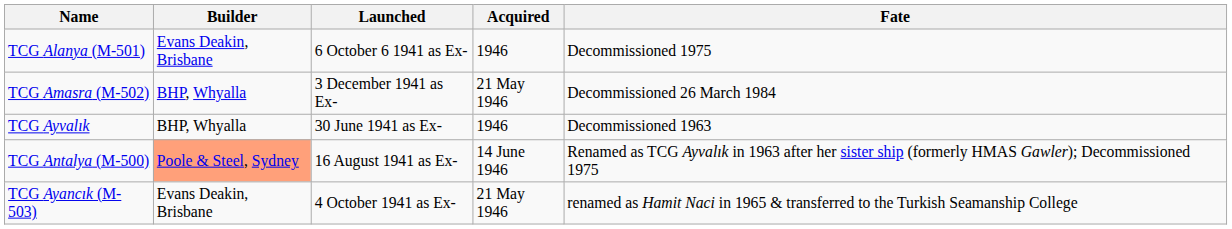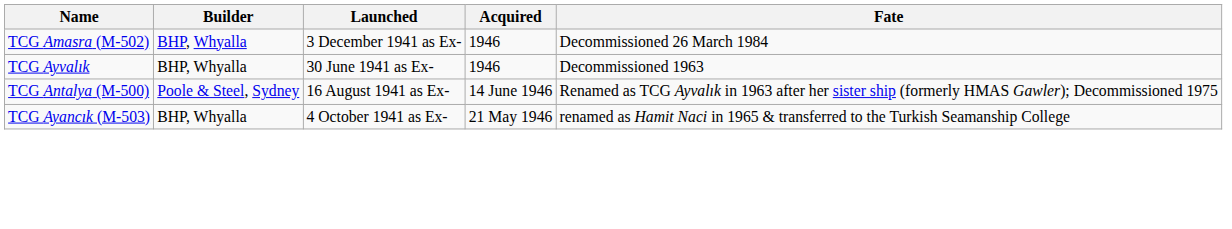 <table class="wikitable">
 <tr>
 <th>Name</th>
 <th>Builder</th>
 <th>Launched</th>
 <th>Acquired</th>
 <th>Fate</th>
 </tr>
 <tr>
-<td><a href='#'>TCG <em>Alanya</em> (M-501)</a></td>
-<td> <a href='#'>Evans Deakin</a>, <a href='#'>Brisbane</a></td>
-<td>6 October 6 1941 as Ex-</td>
-<td>1946</td>
-<td>Decommissioned 1975</td>
-</tr>
-<tr>
 <td><a href='#'>TCG <em>Amasra</em> (M-502)</a></td>
 <td> <a href='#'>BHP</a>, <a href='#'>Whyalla</a></td>
 <td>3 December 1941 as Ex-</td>
-<td>21 May 1946</td>
+<td>1946</td>
 <td>Decommissioned 26 March 1984</td>
 </tr>
 <tr>
 <td><a href='#'>TCG <em>Ayvalık</em></a></td>
 <td> BHP, Whyalla</td>
 <td>30 June 1941 as Ex-</td>
 <td>1946</td>
 <td>Decommissioned 1963</td>
 </tr>
 <tr>
 <td><a href='#'>TCG <em>Antalya</em> (M-500)</a></td>
-<td style="background: lightsalmon;"> <a href='#'>Poole & Steel</a>, <a href='#'>Sydney</a></td>
+<td> <a href='#'>Poole & Steel</a>, <a href='#'>Sydney</a></td>
 <td>16 August 1941 as Ex-</td>
 <td>14 June 1946</td>
 <td>Renamed as TCG <em>Ayvalık</em> in 1963 after her <a href='#'>sister ship</a> (formerly HMAS <em>Gawler</em>); Decommissioned 1975</td>
 </tr>
 <tr>
 <td><a href='#'>TCG <em>Ayancık</em> (M-503)</a></td>
-<td> Evans Deakin, Brisbane</td>
+<td> BHP, Whyalla</td>
 <td>4 October 1941 as Ex-</td>
 <td>21 May 1946</td>
 <td>renamed as <em>Hamit Naci</em> in 1965 & transferred to the Turkish Seamanship College</td>
 </tr>
 </table>
